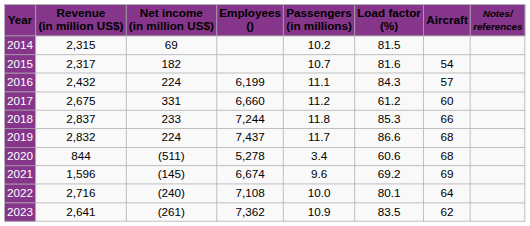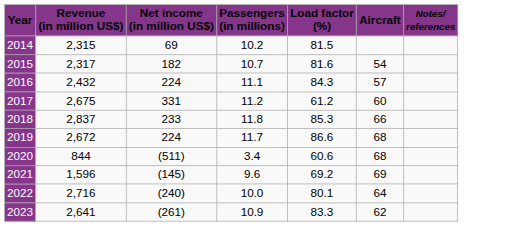 <table class="wikitable sticky-header" style="text-align:center;">
 <tr>
 <th style="background: #85368a;"><span>Year</span></th>
 <th style="background: #85368a;"><span>Revenue<br>(in million US$)</span></th>
 <th style="background: #85368a;"><span>Net income<br>(in million US$)</span></th>
-<th style="background: #85368a;"><span>Employees<br>()</span></th>
 <th style="background: #85368a;"><span>Passengers<br>(in millions)</span></th>
 <th style="background: #85368a;"><span>Load factor<br>(%)</span></th>
 <th style="background: #85368a;"><span>Aircraft</span></th>
 <th style="background: #85368a;"><span><small><em>Notes/<br>references</em></small></span></th>
 </tr>
 <tr>
 <td style="background:#85368a; color:white;">2014</td>
 <td>2,315</td>
 <td>69</td>
-<td></td>
 <td>10.2</td>
 <td>81.5</td>
 <td></td>
 <td></td>
 </tr>
 <tr>
 <td style="background:#85368a; color:white;">2015</td>
 <td>2,317</td>
 <td>182</td>
-<td></td>
 <td>10.7</td>
 <td>81.6</td>
 <td>54</td>
 <td></td>
 </tr>
 <tr>
 <td style="background:#85368a; color:white;">2016</td>
 <td>2,432</td>
 <td>224</td>
-<td>6,199</td>
 <td>11.1</td>
 <td>84.3</td>
 <td>57</td>
 <td></td>
 </tr>
 <tr>
 <td style="background:#85368a; color:white;">2017</td>
 <td>2,675</td>
 <td>331</td>
-<td>6,660</td>
 <td>11.2</td>
 <td>61.2</td>
 <td>60</td>
 <td></td>
 </tr>
 <tr>
 <td style="background:#85368a; color:white;">2018</td>
 <td>2,837</td>
 <td>233</td>
-<td>7,244</td>
 <td>11.8</td>
 <td>85.3</td>
 <td>66</td>
 <td></td>
 </tr>
 <tr>
 <td style="background:#85368a; color:white;">2019</td>
-<td>2,832</td>
+<td>2,672</td>
 <td>224</td>
-<td>7,437</td>
 <td>11.7</td>
 <td>86.6</td>
 <td>68</td>
 <td></td>
 </tr>
 <tr>
 <td style="background:#85368a; color:white;">2020</td>
 <td>844</td>
 <td><span>(511)</span></td>
-<td>5,278</td>
 <td>3.4</td>
 <td>60.6</td>
 <td>68</td>
 <td></td>
 </tr>
 <tr>
 <td style="background:#85368a; color:white;">2021</td>
 <td>1,596</td>
 <td><span>(145)</span></td>
-<td>6,674</td>
 <td>9.6</td>
 <td>69.2</td>
 <td>69</td>
 <td></td>
 </tr>
 <tr>
 <td style="background:#85368a; color:white;">2022</td>
 <td>2,716</td>
 <td><span>(240)</span></td>
-<td>7,108</td>
 <td>10.0</td>
 <td>80.1</td>
 <td>64</td>
 <td></td>
 </tr>
 <tr>
 <td style="background:#85368a; color:white;">2023</td>
 <td>2,641</td>
 <td><span>(261)</span></td>
-<td>7,362</td>
 <td>10.9</td>
-<td>83.5</td>
+<td>83.3</td>
 <td>62</td>
 <td></td>
 </tr>
 </table>
